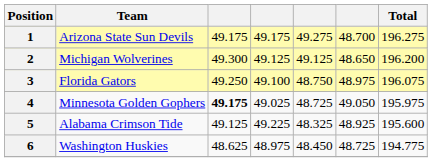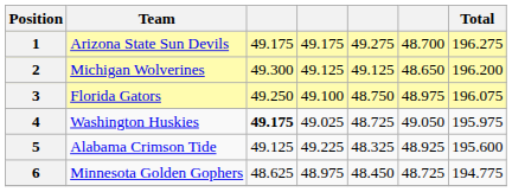 <table class="wikitable sortable" style="text-align:center; font-size:95%">
 <tr>
 <th scope=col>Position</th>
 <th scope=col>Team</th>
 <th scope=col></th>
 <th scope=col></th>
 <th scope=col></th>
 <th scope=col></th>
 <th scope=col>Total</th>
 </tr>
 <tr bgcolor=fffcaf>
 <th scope=row>1</th>
 <td align=left><a href='#'>Arizona State Sun Devils</a></td>
 <td>49.175</td>
 <td>49.175</td>
 <td>49.275</td>
 <td>48.700</td>
 <td>196.275</td>
 </tr>
 <tr bgcolor=fffcaf>
 <th scope=row>2</th>
 <td align=left><a href='#'>Michigan Wolverines</a></td>
 <td>49.300</td>
 <td>49.125</td>
 <td>49.125</td>
 <td>48.650</td>
 <td>196.200</td>
 </tr>
 <tr bgcolor=fffcaf>
 <th scope=row>3</th>
 <td align=left><a href='#'>Florida Gators</a></td>
 <td>49.250</td>
 <td>49.100</td>
 <td>48.750</td>
 <td>48.975</td>
 <td>196.075</td>
 </tr>
 <tr>
 <th scope=row>4</th>
-<td align=left><a href='#'>Minnesota Golden Gophers</a></td>
+<td align=left><a href='#'>Washington Huskies</a></td>
 <td><strong>49.175</strong></td>
 <td>49.025</td>
 <td>48.725</td>
 <td>49.050</td>
 <td>195.975</td>
 </tr>
 <tr>
 <th scope=row>5</th>
 <td align=left><a href='#'>Alabama Crimson Tide</a></td>
 <td>49.125</td>
 <td>49.225</td>
 <td>48.325</td>
 <td>48.925</td>
 <td>195.600</td>
 </tr>
 <tr>
 <th scope=row>6</th>
-<td align=left><a href='#'>Washington Huskies</a></td>
+<td align=left><a href='#'>Minnesota Golden Gophers</a></td>
 <td>48.625</td>
 <td>48.975</td>
 <td>48.450</td>
 <td>48.725</td>
 <td>194.775</td>
 </tr>
 <tr>
 </tr>
 </table>
